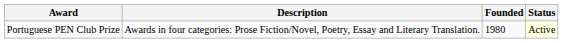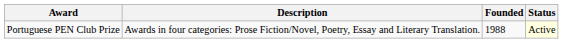 <table class="wikitable sortable" style="font-size: 85%;">
 <tr>
 <th>Award</th>
 <th>Description</th>
 <th>Founded</th>
 <th>Status</th>
 </tr>
 <tr>
 <td>Portuguese PEN Club Prize </td>
 <td>Awards in four categories: Prose Fiction/Novel, Poetry, Essay and Literary Translation.</td>
-<td>1980</td>
+<td>1988</td>
 <td style="background: lightyellow;">Active</td>
 </tr>
 </table>
